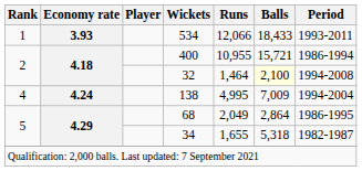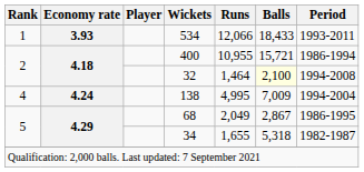 <table class="wikitable plainrowheaders sortable">
 <tr>
 <th scope=col>Rank</th>
 <th scope=col>Economy rate</th>
 <th scope=col>Player</th>
 <th scope=col>Wickets</th>
 <th scope=col>Runs</th>
 <th scope=col>Balls</th>
 <th scope=col>Period</th>
 </tr>
 <tr>
 <td align=center>1</td>
 <th scope=row style=text-align:center>3.93</th>
 <td></td>
 <td align=center>534</td>
 <td align=center>12,066</td>
 <td align=center>18,433</td>
 <td>1993-2011</td>
 </tr>
 <tr>
 <td align=center rowspan=2>2</td>
 <th scope=row style=text-align:center rowspan=2>4.18</th>
 <td></td>
 <td align=center>400</td>
 <td align=center>10,955</td>
 <td align=center>15,721</td>
 <td>1986-1994</td>
 </tr>
 <tr>
 <td></td>
 <td align=center>32</td>
 <td align=center>1,464</td>
 <td align=center style="background: lightyellow;">2,100</td>
 <td>1994-2008</td>
 </tr>
 <tr>
 <td align=center>4</td>
 <th scope=row style=text-align:center>4.24</th>
 <td></td>
 <td align=center>138</td>
 <td align=center>4,995</td>
 <td align=center>7,009</td>
 <td>1994-2004</td>
 </tr>
 <tr>
 <td align=center rowspan=2>5</td>
 <th scope=row style=text-align:center rowspan=2>4.29</th>
 <td></td>
 <td align=center>68</td>
 <td align=center>2,049</td>
-<td align=center>2,864</td>
+<td align=center>2,867</td>
 <td>1986-1995</td>
 </tr>
 <tr>
 <td></td>
 <td align=center>34</td>
 <td align=center>1,655</td>
 <td align=center>5,318</td>
 <td>1982-1987</td>
 </tr>
 <tr>
 </tr>
 <tr class=sortbottom>
 <td colspan=7><small>Qualification: 2,000 balls. Last updated: 7 September 2021</small></td>
 </tr>
 </table>
